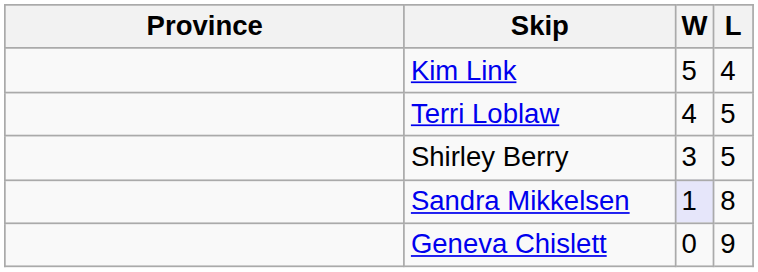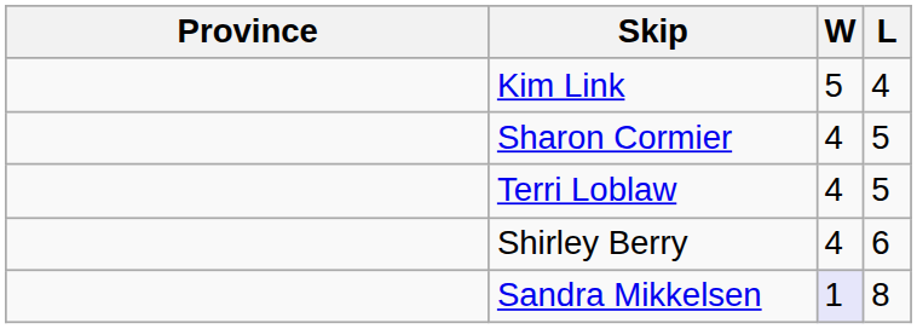 <table class="wikitable">
 <tr>
 <th width=225>Province</th>
 <th width=150>Skip</th>
 <th width=15>W</th>
 <th width=15>L</th>
 </tr>
 <tr>
 <td></td>
 <td><a href='#'>Kim Link</a></td>
 <td>5</td>
 <td>4</td>
 </tr>
 <tr>
 <td></td>
+<td><a href='#'>Sharon Cormier</a></td>
+<td>4</td>
+<td>5</td>
+</tr>
+<tr>
+<td></td>
 <td><a href='#'>Terri Loblaw</a></td>
 <td>4</td>
 <td>5</td>
 </tr>
 <tr>
 <td></td>
 <td>Shirley Berry</td>
-<td>3</td>
-<td>5</td>
+<td>4</td>
+<td>6</td>
 </tr>
 <tr>
 <td></td>
 <td><a href='#'>Sandra Mikkelsen</a></td>
 <td style="background: lavender;">1</td>
 <td>8</td>
 </tr>
-<tr>
-<td></td>
-<td><a href='#'>Geneva Chislett</a></td>
-<td>0</td>
-<td>9</td>
-</tr>
 </table>
